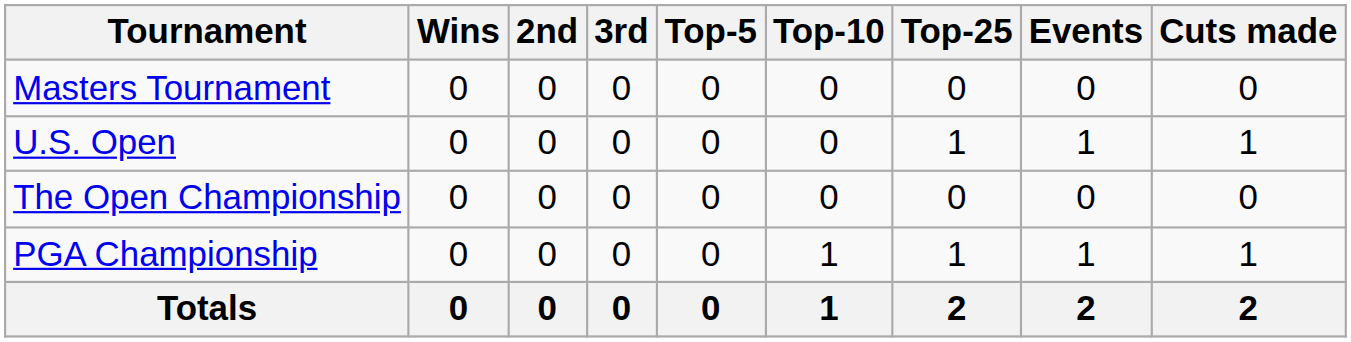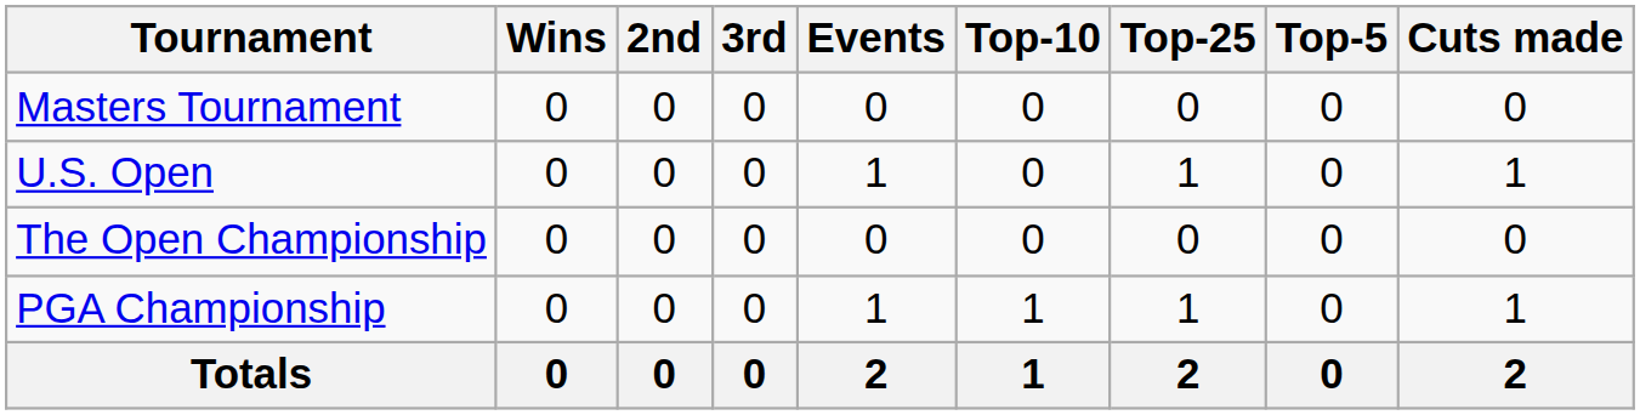 <table class=wikitable style=text-align:center>
 <tr>
 <th>Tournament</th>
 <th>Wins</th>
 <th>2nd</th>
 <th>3rd</th>
-<th>Top-5</th>
+<th>Events</th>
 <th>Top-10</th>
 <th>Top-25</th>
-<th>Events</th>
+<th>Top-5</th>
 <th>Cuts made</th>
 </tr>
 <tr>
 <td align=left><a href='#'>Masters Tournament</a></td>
 <td>0</td>
 <td>0</td>
 <td>0</td>
 <td>0</td>
 <td>0</td>
 <td>0</td>
 <td>0</td>
 <td>0</td>
 </tr>
 <tr>
 <td align=left><a href='#'>U.S. Open</a></td>
 <td>0</td>
 <td>0</td>
 <td>0</td>
-<td>0</td>
+<td>1</td>
 <td>0</td>
 <td>1</td>
-<td>1</td>
+<td>0</td>
 <td>1</td>
 </tr>
 <tr>
 <td align=left><a href='#'>The Open Championship</a></td>
 <td>0</td>
 <td>0</td>
 <td>0</td>
 <td>0</td>
 <td>0</td>
 <td>0</td>
 <td>0</td>
 <td>0</td>
 </tr>
 <tr>
 <td align=left><a href='#'>PGA Championship</a></td>
 <td>0</td>
 <td>0</td>
 <td>0</td>
-<td>0</td>
 <td>1</td>
 <td>1</td>
 <td>1</td>
+<td>0</td>
 <td>1</td>
 </tr>
 <tr>
 <th>Totals</th>
 <th>0</th>
 <th>0</th>
 <th>0</th>
-<th>0</th>
+<th>2</th>
 <th>1</th>
 <th>2</th>
-<th>2</th>
+<th>0</th>
 <th>2</th>
 </tr>
 </table>
